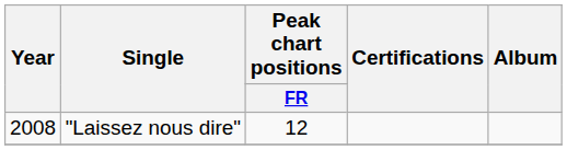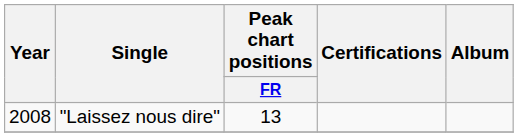 <table class="wikitable plainrowheaders" style="text-align:center;">
 <tr>
 <th scope="col" rowspan="2">Year</th>
 <th scope="col" rowspan="2">Single</th>
 <th scope="col" colspan="1">Peak chart positions</th>
 <th scope="col" rowspan="2">Certifications</th>
 <th scope="col" rowspan="2">Album</th>
 </tr>
 <tr>
 <th scope="col" style="width:3em;font-size:85%;"><a href='#'>FR</a><br></th>
 </tr>
 <tr>
 <td>2008</td>
 <td>"Laissez nous dire"</td>
-<td>12</td>
+<td>13</td>
 <td></td>
 <td></td>
 </tr>
 <tr>
 </tr>
 </table>
